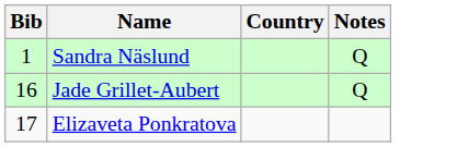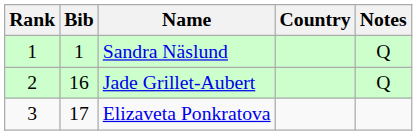 <table class="wikitable" style="text-align:center;">
 <tr>
+<th>Rank</th>
 <th>Bib</th>
 <th>Name</th>
 <th>Country</th>
 <th>Notes</th>
 </tr>
 <tr bgcolor=ccffcc>
 <td>1</td>
+<td>1</td>
 <td align=left><a href='#'>Sandra Näslund</a></td>
 <td align=left></td>
 <td>Q</td>
 </tr>
 <tr bgcolor=ccffcc>
+<td>2</td>
 <td>16</td>
 <td align=left><a href='#'>Jade Grillet-Aubert</a></td>
 <td align=left></td>
 <td>Q</td>
 </tr>
 <tr>
+<td>3</td>
 <td>17</td>
 <td align=left><a href='#'>Elizaveta Ponkratova</a></td>
 <td align=left></td>
 <td></td>
 </tr>
 </table>
